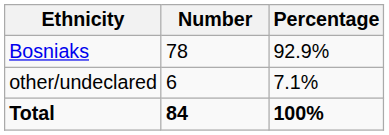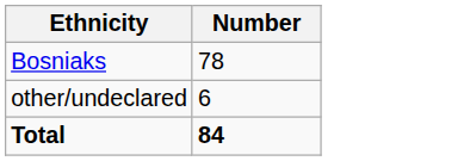 <table class="wikitable">
 <tr>
 <th width="100px">Ethnicity</th>
 <th width="80px">Number</th>
-<th width="80px">Percentage</th>
 </tr>
 <tr>
 <td><a href='#'>Bosniaks</a></td>
 <td>78</td>
-<td>92.9%</td>
 </tr>
 <tr>
 <td>other/undeclared</td>
 <td>6</td>
-<td>7.1%</td>
 </tr>
 <tr>
 <td><strong>Total</strong></td>
 <td><strong>84</strong></td>
-<td><strong>100%</strong></td>
 </tr>
 </table>
